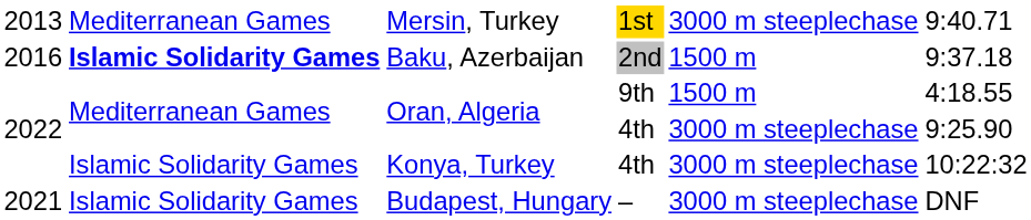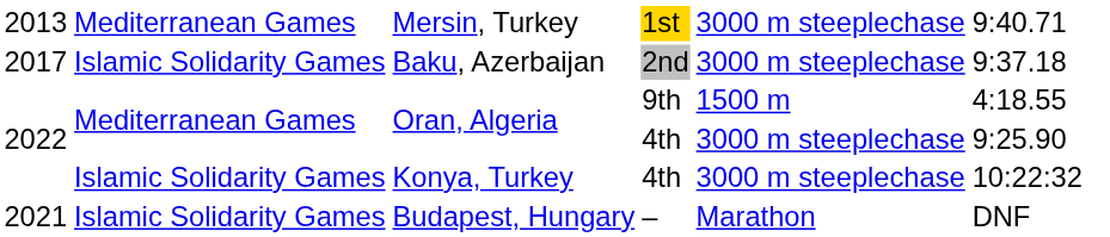 <table>
 <tr>
 <td>2013</td>
 <td><a href='#'>Mediterranean Games</a></td>
 <td><a href='#'>Mersin</a>, Turkey</td>
 <td bgcolor=gold>1st</td>
 <td><a href='#'>3000 m steeplechase</a></td>
 <td>9:40.71 </td>
 </tr>
 <tr>
-<td>2016</td>
-<td><strong><a href='#'>Islamic Solidarity Games</a></strong></td>
+<td>2017</td>
+<td><a href='#'>Islamic Solidarity Games</a></td>
 <td><a href='#'>Baku</a>, Azerbaijan</td>
 <td bgcolor=silver>2nd</td>
-<td><a href='#'>1500 m</a></td>
+<td><a href='#'>3000 m steeplechase</a></td>
 <td>9:37.18</td>
 </tr>
 <tr>
 <td rowspan=3>2022</td>
 <td rowspan=2><a href='#'>Mediterranean Games</a></td>
 <td rowspan=2><a href='#'>Oran, Algeria</a></td>
 <td>9th</td>
 <td><a href='#'>1500 m</a></td>
 <td>4:18.55</td>
 </tr>
 <tr>
 <td>4th</td>
 <td><a href='#'>3000 m steeplechase</a></td>
 <td>9:25.90 </td>
 </tr>
 <tr>
 <td><a href='#'>Islamic Solidarity Games</a></td>
 <td><a href='#'>Konya, Turkey</a></td>
 <td>4th</td>
 <td><a href='#'>3000 m steeplechase</a></td>
 <td>10:22:32</td>
 </tr>
 <tr>
 <td>2021</td>
 <td><a href='#'>Islamic Solidarity Games</a></td>
 <td><a href='#'>Budapest, Hungary</a></td>
 <td>–</td>
-<td><a href='#'>3000 m steeplechase</a></td>
+<td><a href='#'>Marathon</a></td>
 <td>DNF</td>
 </tr>
 </table>
